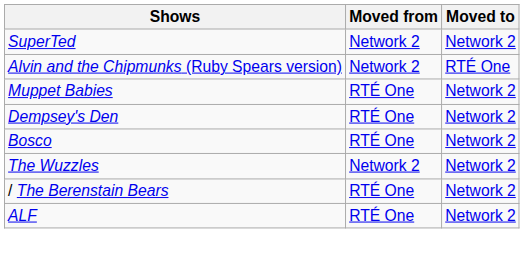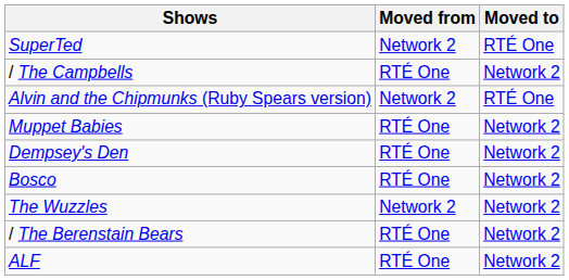 <table class="wikitable">
 <tr>
 <th>Shows</th>
 <th>Moved from</th>
 <th>Moved to</th>
 </tr>
 <tr>
 <td> <em><a href='#'>SuperTed</a></em></td>
 <td><a href='#'>Network 2</a></td>
+<td><a href='#'>RTÉ One</a></td>
+</tr>
+<tr>
+<td>/ <em><a href='#'>The Campbells</a></em></td>
+<td><a href='#'>RTÉ One</a></td>
 <td><a href='#'>Network 2</a></td>
 </tr>
 <tr>
 <td> <a href='#'><em>Alvin and the Chipmunks</em> (Ruby Spears version)</a></td>
 <td><a href='#'>Network 2</a></td>
 <td><a href='#'>RTÉ One</a></td>
 </tr>
 <tr>
 <td> <em><a href='#'>Muppet Babies</a></em></td>
 <td><a href='#'>RTÉ One</a></td>
 <td><a href='#'>Network 2</a></td>
 </tr>
 <tr>
 <td><em><a href='#'>Dempsey's Den</a></em></td>
 <td><a href='#'>RTÉ One</a></td>
 <td><a href='#'>Network 2</a></td>
 </tr>
 <tr>
 <td><em><a href='#'>Bosco</a></em></td>
 <td><a href='#'>RTÉ One</a></td>
 <td><a href='#'>Network 2</a></td>
 </tr>
 <tr>
 <td> <em><a href='#'>The Wuzzles</a></em></td>
 <td><a href='#'>Network 2</a></td>
 <td><a href='#'>Network 2</a></td>
 </tr>
 <tr>
 <td>/ <em><a href='#'>The Berenstain Bears</a></em></td>
 <td><a href='#'>RTÉ One</a></td>
 <td><a href='#'>Network 2</a></td>
 </tr>
 <tr>
 <td> <em><a href='#'>ALF</a></em></td>
 <td><a href='#'>RTÉ One</a></td>
 <td><a href='#'>Network 2</a></td>
 </tr>
 </table>
